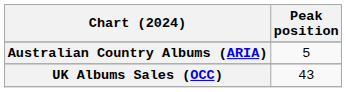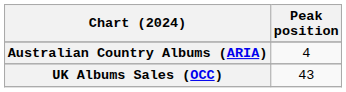 <table class="wikitable sortable plainrowheaders" style="text-align:center">
 <tr>
 <th scope="col">Chart (2024)</th>
 <th scope="col">Peak<br>position</th>
 </tr>
 <tr>
 </tr>
 <tr>
 <th scope="row">Australian Country Albums (<a href='#'>ARIA</a>)</th>
-<td>5</td>
+<td>4</td>
 </tr>
 <tr>
 </tr>
 <tr>
 </tr>
 <tr>
 </tr>
 <tr>
 <th scope="row">UK Albums Sales (<a href='#'>OCC</a>)</th>
 <td>43</td>
 </tr>
 <tr>
 </tr>
 <tr>
 </tr>
 <tr>
 </tr>
 <tr>
 </tr>
 <tr>
 </tr>
 </table>
